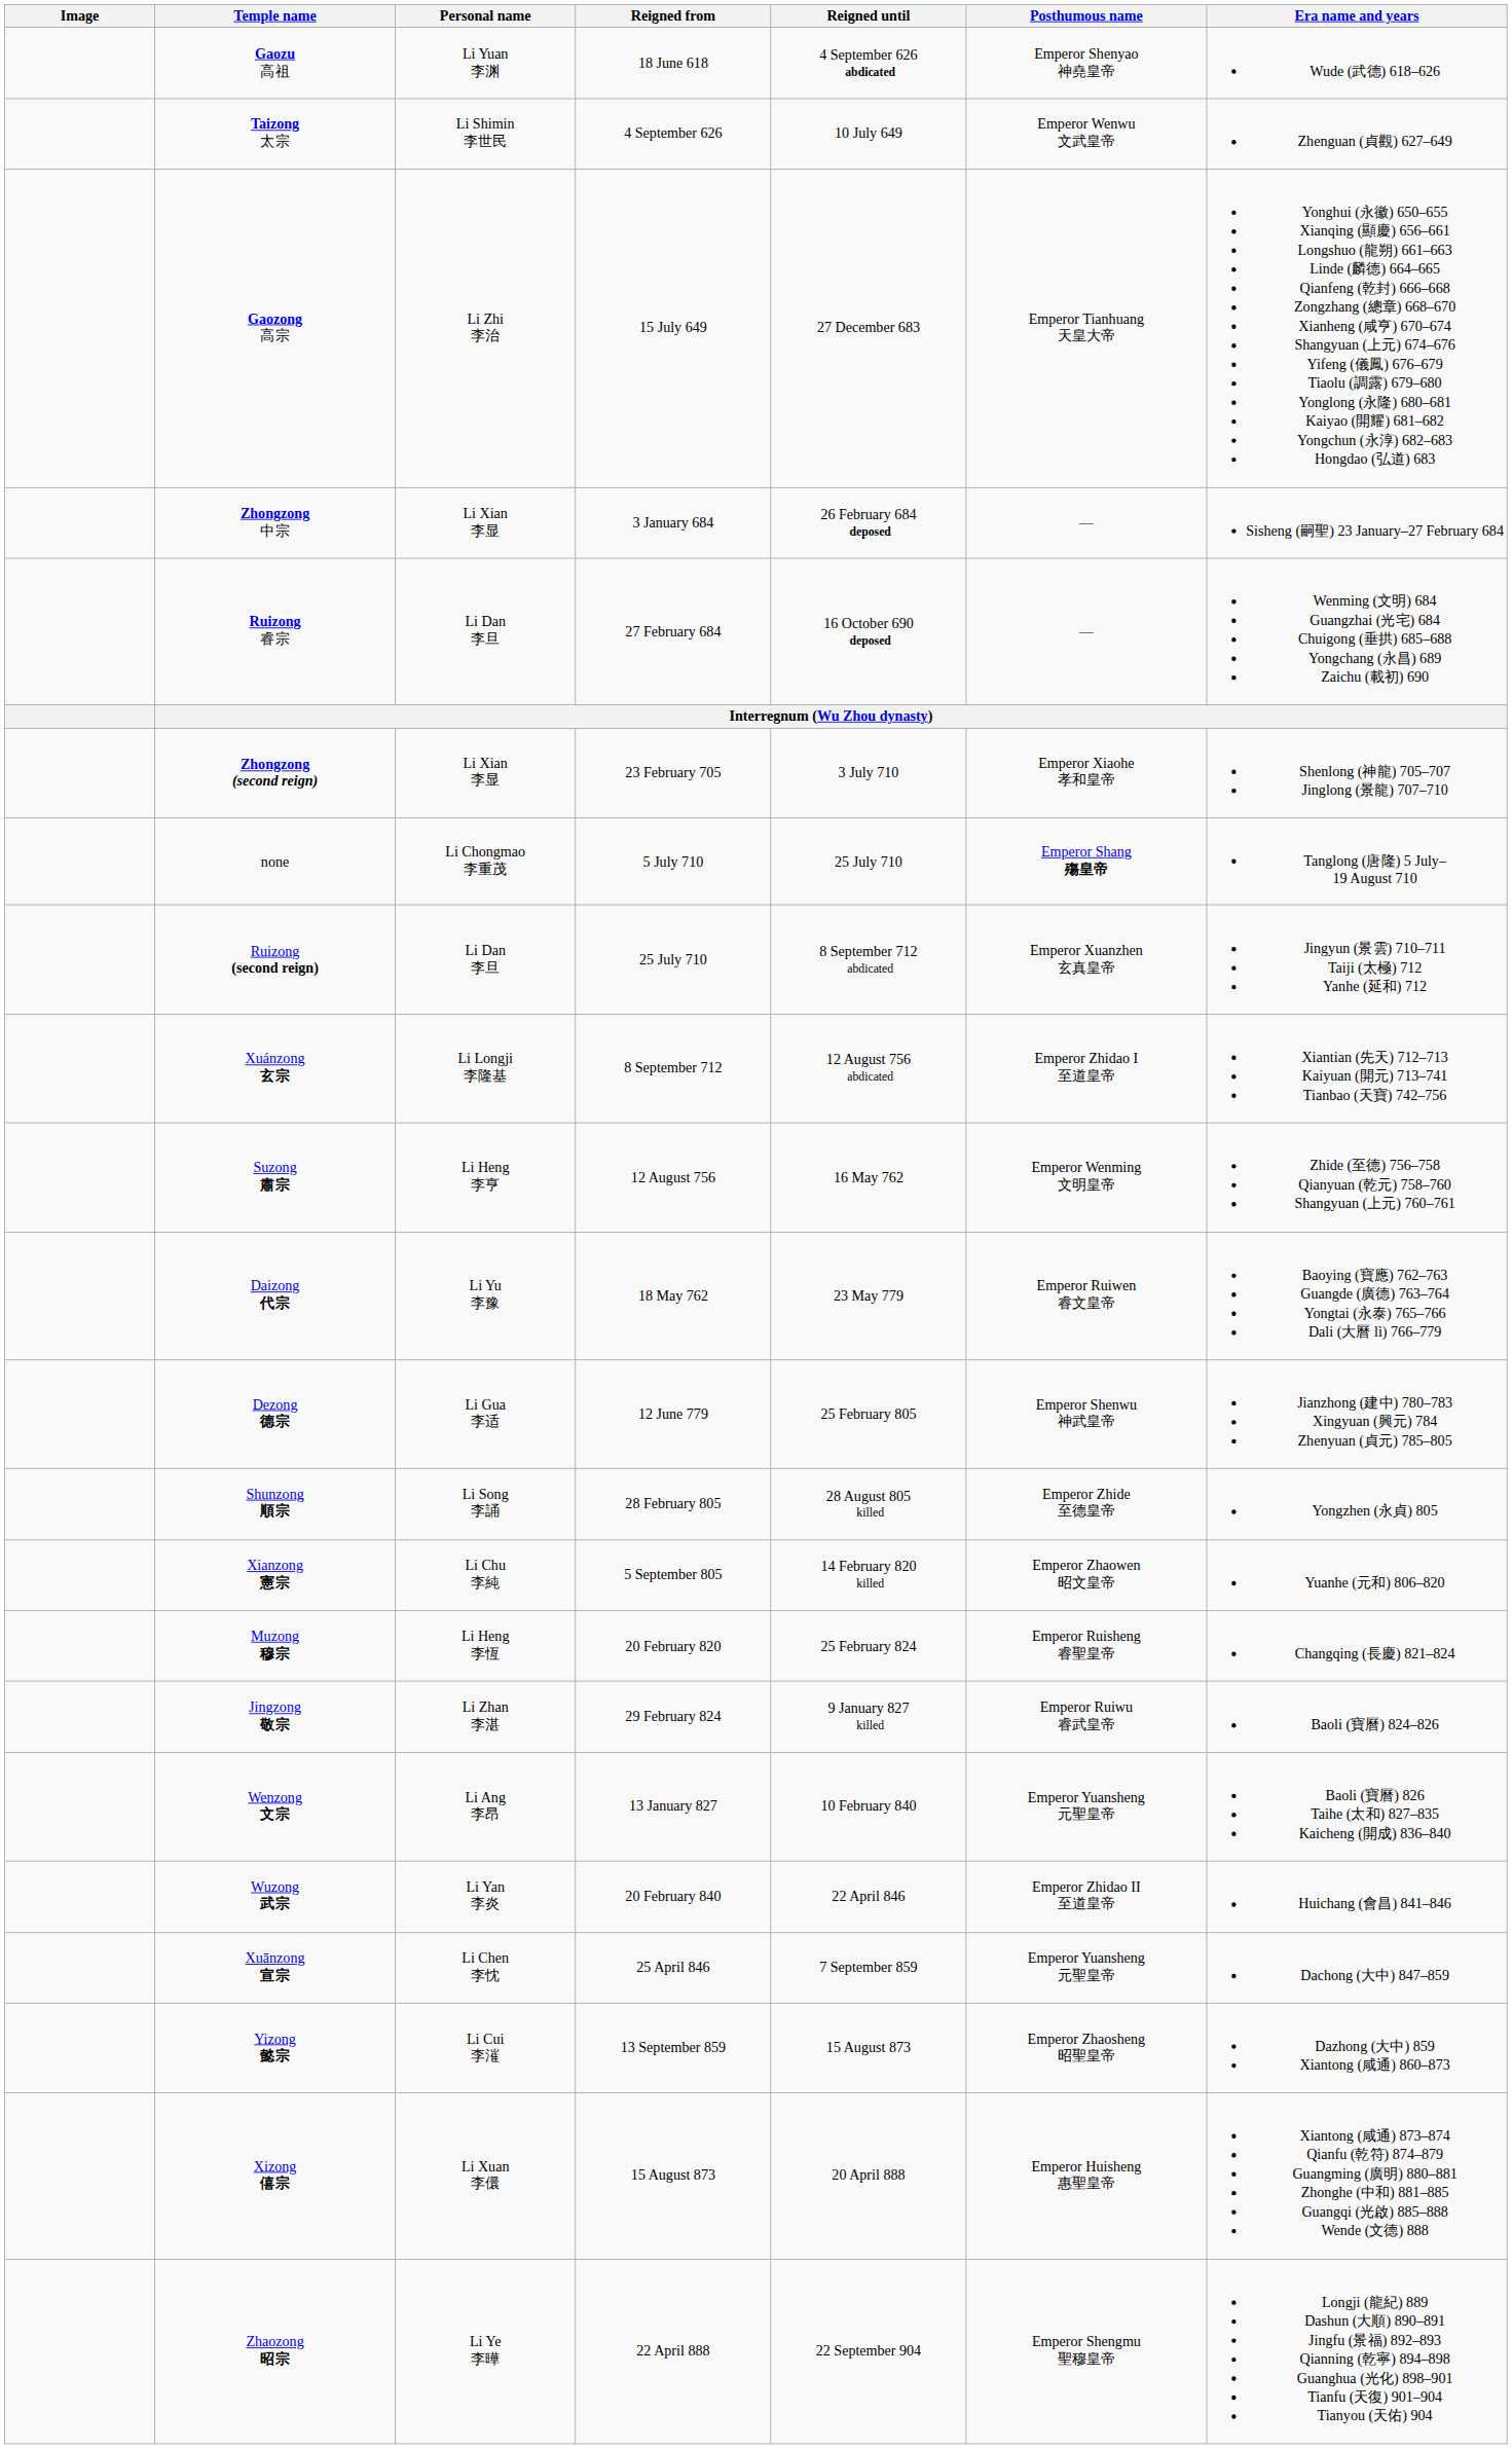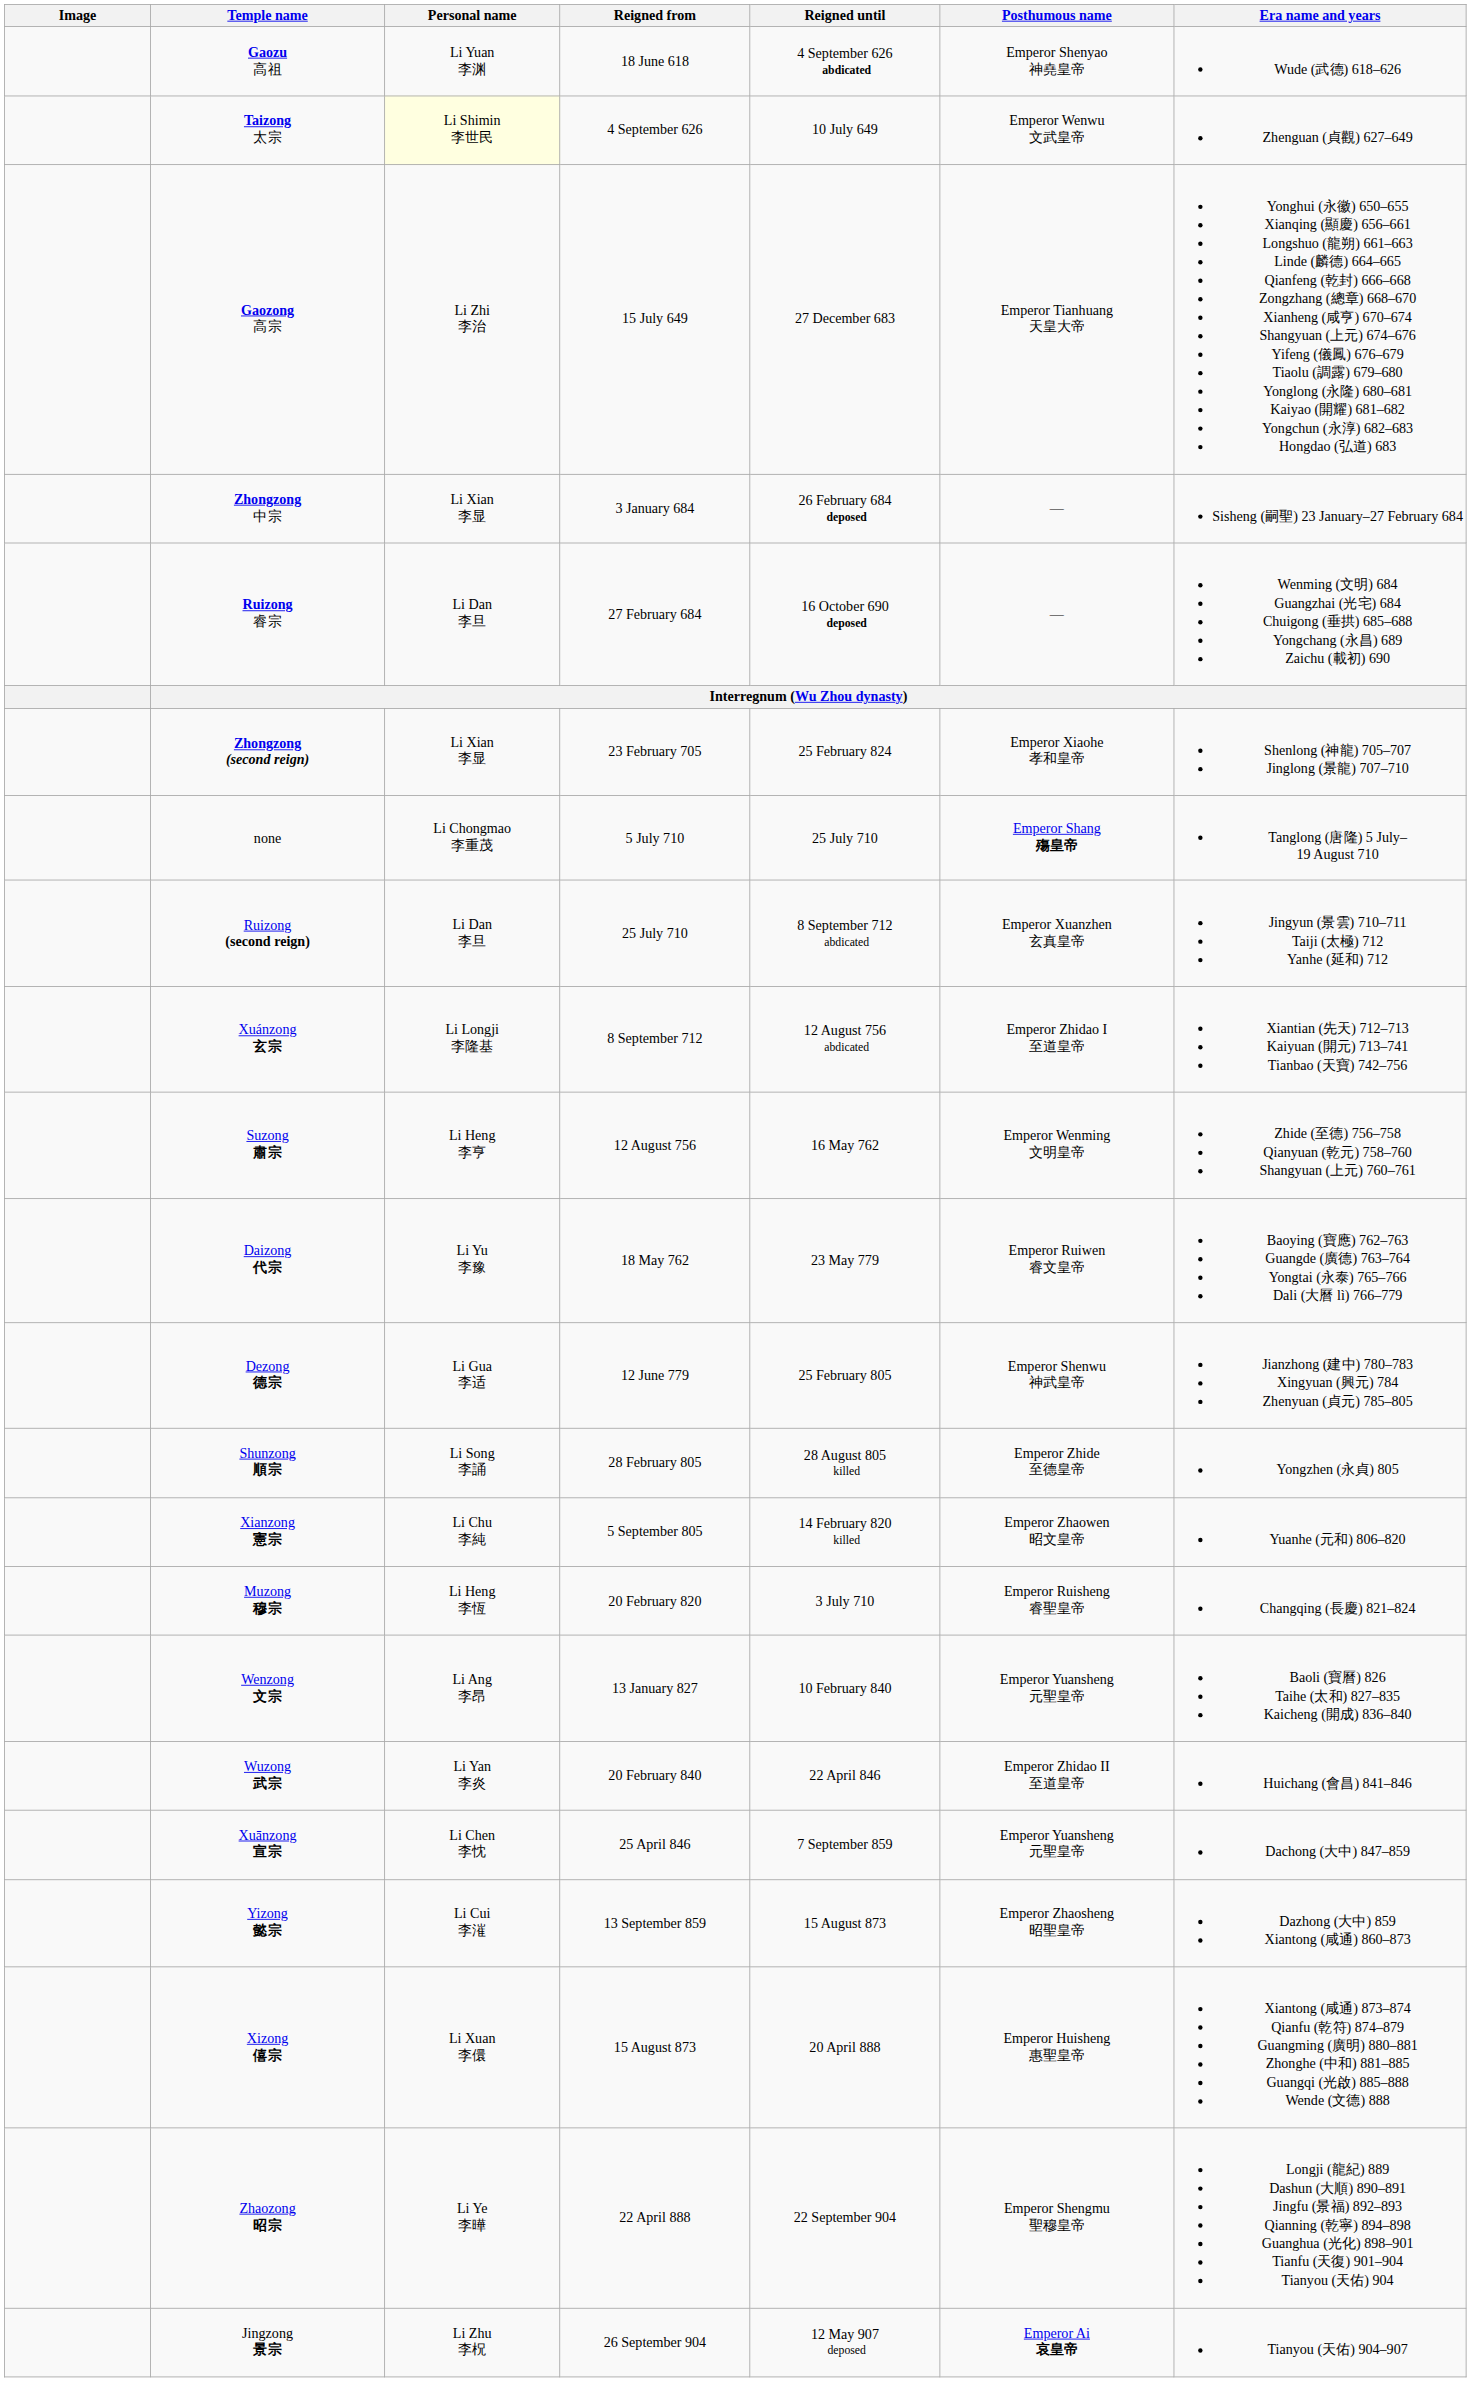 <table class="wikitable" style="text-align:center">
 <tr>
 <th width="10%">Image</th>
 <th width="16%"><a href='#'>Temple name</a></th>
 <th width="12%">Personal name</th>
 <th width="13%">Reigned from</th>
 <th width="13%">Reigned until</th>
 <th width="16%"><a href='#'>Posthumous name</a></th>
 <th width="20%"><a href='#'>Era name and years</a></th>
 </tr>
 <tr>
 <td></td>
 <td><strong><a href='#'>Gaozu</a></strong><br>高祖</td>
 <td>Li Yuan<br>李渊</td>
 <td>18 June 618</td>
 <td>4 September 626<br> <small><strong>abdicated</strong></small></td>
 <td>Emperor Shenyao<br>神堯皇帝</td>
 <td><br><ul><li>Wude (武德) 618–626</li></ul></td>
 </tr>
 <tr>
 <td></td>
 <td><strong><a href='#'>Taizong</a></strong><br>太宗</td>
-<td>Li Shimin<br>李世民</td>
+<td style="background: lightyellow;">Li Shimin<br>李世民</td>
 <td>4 September 626</td>
 <td>10 July 649</td>
 <td>Emperor Wenwu<br>文武皇帝</td>
 <td><br><ul><li>Zhenguan (貞觀) 627–649</li></ul></td>
 </tr>
 <tr>
 <td></td>
 <td><a href='#'><strong>Gaozong</strong></a><br>高宗</td>
 <td>Li Zhi<br>李治</td>
 <td>15 July 649</td>
 <td>27 December 683</td>
 <td>Emperor Tianhuang<br>天皇大帝</td>
 <td><br><ul><li>Yonghui (永徽) 650–655</li><li>Xianqing (顯慶) 656–661</li><li>Longshuo (龍朔) 661–663</li><li>Linde (麟德) 664–665</li><li>Qianfeng (乾封) 666–668</li><li>Zongzhang (總章) 668–670</li><li>Xianheng (咸亨) 670–674</li><li>Shangyuan (上元) 674–676</li><li>Yifeng (儀鳳) 676–679</li><li>Tiaolu (調露) 679–680</li><li>Yonglong (永隆) 680–681</li><li>Kaiyao (開耀) 681–682</li><li>Yongchun (永淳) 682–683</li><li>Hongdao (弘道) 683</li></ul></td>
 </tr>
 <tr>
 <td></td>
 <td><strong><a href='#'>Zhongzong</a><br></strong>中宗</td>
 <td>Li Xian<br>李显</td>
 <td>3 January 684</td>
 <td>26 February 684<br> <small><strong>deposed</strong></small></td>
 <td>—</td>
 <td><br><ul><li>Sisheng (嗣聖) 23 January–27 February 684</li></ul></td>
 </tr>
 <tr>
 <td></td>
 <td><strong><a href='#'>Ruizong</a></strong><br>睿宗</td>
 <td>Li Dan<br>李旦</td>
 <td>27 February 684</td>
 <td>16 October 690<br> <small><strong>deposed</strong></small></td>
 <td>—</td>
 <td><br><ul><li>Wenming (文明) 684</li><li>Guangzhai (光宅) 684</li><li>Chuigong (垂拱) 685–688</li><li>Yongchang (永昌) 689</li><li>Zaichu (載初) 690</li></ul></td>
 </tr>
 <tr>
 <th></th>
 <th colspan="6">Interregnum (<a href='#'>Wu Zhou dynasty</a>)</th>
 </tr>
 <tr>
 <td></td>
 <td><a href='#'><strong>Zhongzong</strong></a><strong><br><strong><em>(second reign)<em></td>
 <td>Li Xian<br>李显</td>
 <td>23 February 705</td>
-<td>3 July 710</td>
+<td>25 February 824</td>
 <td>Emperor Xiaohe<br>孝和皇帝</td>
 <td><br><ul><li>Shenlong (神龍) 705–707</li><li>Jinglong (景龍) 707–710</li></ul></td>
 </tr>
 <tr>
 <td></td>
 <td></em>none<em></td>
 <td>Li Chongmao<br>李重茂</td>
 <td>5 July 710</td>
 <td>25 July 710</td>
 <td></strong><a href='#'>Emperor Shang</a><strong><br>殤皇帝</td>
 <td><br><ul><li>Tanglong (唐隆) 5 July–<br>19 August 710</li></ul></td>
 </tr>
 <tr>
 <td></td>
 <td><a href='#'></strong>Ruizong<strong></a><br></em>(second reign)<em></td>
 <td>Li Dan<br>李旦</td>
 <td>25 July 710</td>
 <td>8 September 712<br> <small></strong>abdicated<strong></small></td>
 <td>Emperor Xuanzhen<br>玄真皇帝</td>
 <td><br><ul><li>Jingyun (景雲) 710–711</li><li>Taiji (太極) 712</li><li>Yanhe (延和) 712</li></ul></td>
 </tr>
 <tr>
 <td></td>
 <td><a href='#'></strong>Xuánzong<strong></a><br>玄宗</td>
 <td>Li Longji<br>李隆基</td>
 <td>8 September 712</td>
 <td>12 August 756<br> <small></strong>abdicated<strong></small></td>
 <td>Emperor Zhidao I<br>至道皇帝</td>
 <td><br><ul><li>Xiantian (先天) 712–713</li><li>Kaiyuan (開元) 713–741</li><li>Tianbao (天寶) 742–756</li></ul></td>
 </tr>
 <tr>
 <td></td>
 <td></strong><a href='#'>Suzong</a><br><strong>肅宗</td>
 <td>Li Heng<br>李亨</td>
 <td>12 August 756</td>
 <td>16 May 762</td>
 <td>Emperor Wenming<br>文明皇帝</td>
 <td><br><ul><li>Zhide (至德) 756–758</li><li>Qianyuan (乾元) 758–760</li><li>Shangyuan (上元) 760–761</li></ul></td>
 </tr>
 <tr>
 <td></td>
 <td><a href='#'></strong>Daizong<strong></a><br>代宗</td>
 <td>Li Yu<br>李豫</td>
 <td>18 May 762</td>
 <td>23 May 779</td>
 <td>Emperor Ruiwen<br>睿文皇帝</td>
 <td><br><ul><li>Baoying (寶應) 762–763</li><li>Guangde (廣德) 763–764</li><li>Yongtai (永泰) 765–766</li><li>Dali (大曆 lì) 766–779</li></ul></td>
 </tr>
 <tr>
 <td></td>
 <td><a href='#'></strong>Dezong<strong></a><br>德宗</td>
 <td>Li Gua<br>李适</td>
 <td>12 June 779</td>
 <td>25 February 805</td>
 <td>Emperor Shenwu<br>神武皇帝</td>
 <td><br><ul><li>Jianzhong (建中) 780–783</li><li>Xingyuan (興元) 784</li><li>Zhenyuan (貞元) 785–805</li></ul></td>
 </tr>
 <tr>
 <td></td>
 <td><a href='#'></strong>Shunzong<strong></a><br>順宗</td>
 <td>Li Song<br>李誦</td>
 <td>28 February 805</td>
 <td>28 August 805<br> <small></strong>killed<strong></small></td>
 <td>Emperor Zhide<br>至德皇帝</td>
 <td><br><ul><li>Yongzhen (永貞) 805</li></ul></td>
 </tr>
 <tr>
 <td></td>
 <td><a href='#'></strong>Xianzong<strong></a><br>憲宗</td>
 <td>Li Chu<br>李純</td>
 <td>5 September 805</td>
 <td>14 February 820<br> <small></strong>killed<strong></small></td>
 <td>Emperor Zhaowen<br>昭文皇帝</td>
 <td><br><ul><li>Yuanhe (元和) 806–820</li></ul></td>
 </tr>
 <tr>
 <td></td>
 <td><a href='#'></strong>Muzong<strong></a><br>穆宗</td>
 <td>Li Heng<br>李恆</td>
 <td>20 February 820</td>
-<td>25 February 824</td>
+<td>3 July 710</td>
 <td>Emperor Ruisheng<br>睿聖皇帝</td>
 <td><br><ul><li>Changqing (長慶) 821–824</li></ul></td>
-</tr>
-<tr>
-<td></td>
-<td><a href='#'></strong>Jingzong<strong></a><br>敬宗</td>
-<td>Li Zhan<br>李湛</td>
-<td>29 February 824</td>
-<td>9 January 827<br> <small></strong>killed<strong></small></td>
-<td>Emperor Ruiwu<br>睿武皇帝</td>
-<td><br><ul><li>Baoli (寶曆) 824–826</li></ul></td>
 </tr>
 <tr>
 <td></td>
 <td><a href='#'></strong>Wenzong<strong></a><br>文宗</td>
 <td>Li Ang<br>李昂</td>
 <td>13 January 827</td>
 <td>10 February 840</td>
 <td>Emperor Yuansheng<br>元聖皇帝</td>
 <td><br><ul><li>Baoli (寶曆) 826</li><li>Taihe (太和) 827–835</li><li>Kaicheng (開成) 836–840</li></ul></td>
 </tr>
 <tr>
 <td></td>
 <td><a href='#'></strong>Wuzong<strong></a><br>武宗</td>
 <td>Li Yan<br>李炎</td>
 <td>20 February 840</td>
 <td>22 April 846</td>
 <td>Emperor Zhidao II<br>至道皇帝</td>
 <td><br><ul><li>Huichang (會昌) 841–846</li></ul></td>
 </tr>
 <tr>
 <td></td>
 <td><a href='#'></strong>Xuānzong<strong></a><br>宣宗</td>
 <td>Li Chen<br>李忱</td>
 <td>25 April 846</td>
 <td>7 September 859</td>
 <td>Emperor Yuansheng<br>元聖皇帝</td>
 <td><br><ul><li>Dachong (大中) 847–859</li></ul></td>
 </tr>
 <tr>
 <td></td>
 <td></strong><a href='#'>Yizong</a><br><strong>懿宗</td>
 <td>Li Cui<br>李漼</td>
 <td>13 September 859</td>
 <td>15 August 873</td>
 <td>Emperor Zhaosheng<br>昭聖皇帝</td>
 <td><br><ul><li>Dazhong (大中) 859</li><li>Xiantong (咸通) 860–873</li></ul></td>
 </tr>
 <tr>
 <td></td>
 <td></strong><a href='#'>Xizong</a><strong><br>僖宗</td>
 <td>Li Xuan<br>李儇</td>
 <td>15 August 873</td>
 <td>20 April 888</td>
 <td>Emperor Huisheng<br>惠聖皇帝</td>
 <td><br><ul><li>Xiantong (咸通) 873–874</li><li>Qianfu (乾符) 874–879</li><li>Guangming (廣明) 880–881</li><li>Zhonghe (中和) 881–885</li><li>Guangqi (光啟) 885–888</li><li>Wende (文德) 888</li></ul></td>
 </tr>
 <tr>
 <td></td>
 <td></strong><a href='#'>Zhaozong</a><strong><br>昭宗</td>
 <td>Li Ye<br>李曄</td>
 <td>22 April 888</td>
 <td>22 September 904</td>
 <td>Emperor Shengmu<br>聖穆皇帝</td>
 <td><br><ul><li>Longji (龍紀) 889</li><li>Dashun (大順) 890–891</li><li>Jingfu (景福) 892–893</li><li>Qianning (乾寧) 894–898</li><li>Guanghua (光化) 898–901</li><li>Tianfu (天復) 901–904</li><li>Tianyou (天佑) 904</li></ul></td>
 </tr>
+<tr>
+<td></td>
+<td></strong>Jingzong<br><strong>景宗</td>
+<td>Li Zhu<br>李柷</td>
+<td>26 September 904</td>
+<td>12 May 907<br> <small></strong>deposed<strong></small></td>
+<td></strong><a href='#'>Emperor Ai</a><br><strong>哀皇帝</td>
+<td><br><ul><li>Tianyou (天佑) 904–907</li></ul></td>
+</tr>
 </table>
